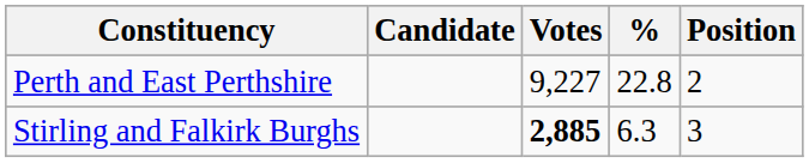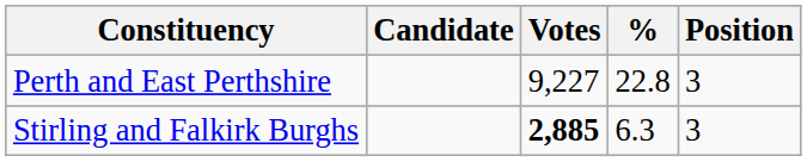 <table class="wikitable sortable">
 <tr>
 <th>Constituency</th>
 <th>Candidate</th>
 <th>Votes</th>
 <th>%</th>
 <th>Position</th>
 </tr>
 <tr>
 <td><a href='#'>Perth and East Perthshire</a></td>
 <td></td>
 <td>9,227</td>
 <td>22.8</td>
-<td>2</td>
+<td>3</td>
 </tr>
 <tr>
 <td><a href='#'>Stirling and Falkirk Burghs</a></td>
 <td></td>
 <td><strong>2,885</strong></td>
 <td>6.3</td>
 <td>3</td>
 </tr>
 </table>
